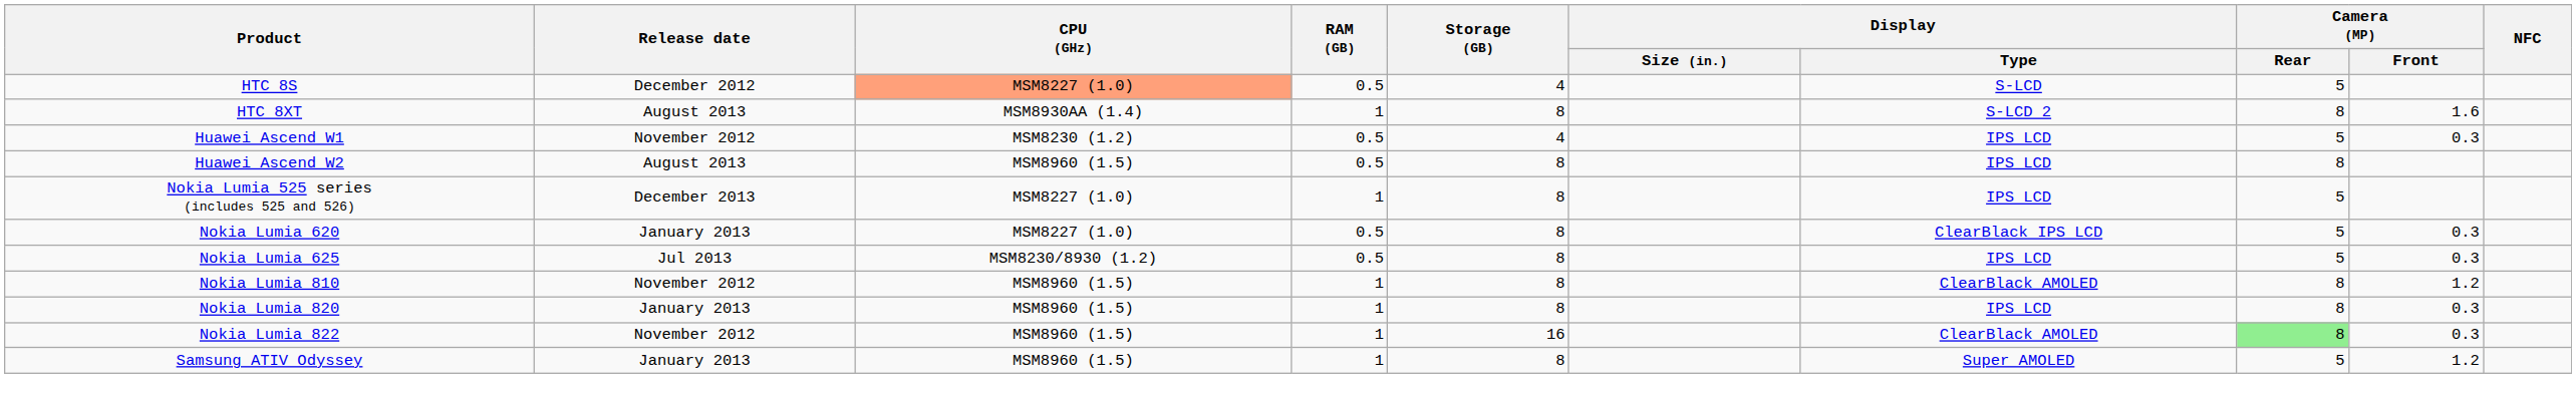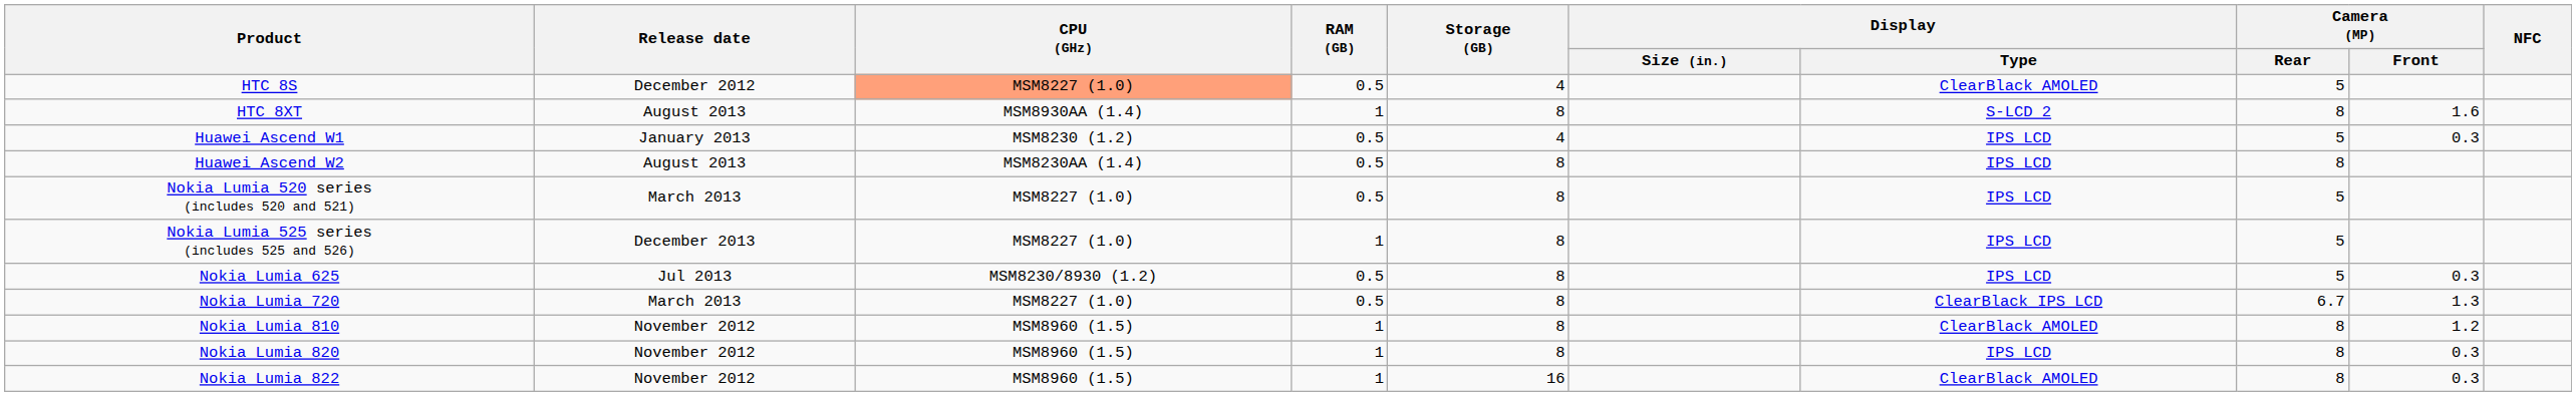 <table class="wikitable sortable" style="font-size: small; text-align: center; width: 100%;">
 <tr>
 <th rowspan="2">Product</th>
 <th rowspan="2">Release date</th>
 <th rowspan="2">CPU<br><small>(GHz)</small></th>
 <th rowspan="2">RAM<br><small>(GB)</small></th>
 <th rowspan="2">Storage<br><small>(GB)</small></th>
 <th colspan="2">Display</th>
 <th colspan="2">Camera<br><small>(MP)</small></th>
 <th rowspan="2">NFC</th>
 </tr>
 <tr>
 <th>Size <small>(in.)</small></th>
 <th>Type</th>
 <th>Rear</th>
 <th>Front</th>
 </tr>
 <tr>
 <td><a href='#'>HTC 8S</a></td>
 <td>December 2012</td>
 <td style="background: lightsalmon;">MSM8227 (1.0)</td>
 <td align="right">0.5</td>
 <td align="right">4</td>
 <td align="right"></td>
-<td><a href='#'>S-LCD</a></td>
+<td><a href='#'>ClearBlack AMOLED</a></td>
 <td align="right">5</td>
 <td></td>
 <td></td>
 </tr>
 <tr>
 <td><a href='#'> HTC 8XT</a></td>
 <td>August 2013</td>
 <td>MSM8930AA (1.4)</td>
 <td align="right">1</td>
 <td align="right">8</td>
 <td align="right"></td>
 <td><a href='#'>S-LCD 2</a></td>
 <td align="right">8</td>
 <td align="right">1.6</td>
 <td></td>
 </tr>
 <tr>
 <td><a href='#'>Huawei Ascend W1</a></td>
-<td>November 2012</td>
+<td>January 2013</td>
 <td>MSM8230 (1.2)</td>
 <td align="right">0.5</td>
 <td align="right">4</td>
 <td align="right"></td>
 <td><a href='#'>IPS LCD</a></td>
 <td align="right">5</td>
 <td align="right">0.3</td>
 <td></td>
 </tr>
 <tr>
 <td><a href='#'>Huawei Ascend W2</a></td>
 <td>August 2013</td>
-<td>MSM8960 (1.5)</td>
+<td>MSM8230AA (1.4)</td>
 <td align="right">0.5</td>
 <td align="right">8</td>
 <td align="right"></td>
 <td><a href='#'>IPS LCD</a></td>
 <td align="right">8</td>
+<td></td>
+<td></td>
+</tr>
+<tr>
+<td><a href='#'>Nokia Lumia 520</a> series <br> <small>(includes 520 and 521)</small></td>
+<td>March 2013</td>
+<td>MSM8227 (1.0)</td>
+<td align="right">0.5</td>
+<td align="right">8</td>
+<td align="right"></td>
+<td><a href='#'>IPS LCD</a></td>
+<td align="right">5</td>
 <td></td>
 <td></td>
 </tr>
 <tr>
 <td><a href='#'>Nokia Lumia 525</a> series <br> <small>(includes 525 and 526)</small> <br></td>
 <td>December 2013</td>
 <td>MSM8227 (1.0)</td>
 <td align="right">1</td>
 <td align="right">8</td>
 <td align="right"></td>
 <td><a href='#'>IPS LCD</a></td>
 <td align="right">5</td>
 <td></td>
 <td></td>
 </tr>
 <tr>
-<td><a href='#'>Nokia Lumia 620</a></td>
-<td>January 2013</td>
-<td>MSM8227 (1.0)</td>
-<td align="right">0.5</td>
-<td align="right">8</td>
-<td align="right"></td>
-<td><a href='#'>ClearBlack IPS LCD</a></td>
-<td align="right">5</td>
-<td align="right">0.3</td>
-<td></td>
-</tr>
-<tr>
 <td><a href='#'>Nokia Lumia 625</a></td>
 <td>Jul 2013</td>
 <td>MSM8230/8930 (1.2)</td>
 <td align="right">0.5</td>
 <td align="right">8</td>
 <td align="right"></td>
 <td><a href='#'>IPS LCD</a></td>
 <td align="right">5</td>
 <td align="right">0.3</td>
+<td></td>
+</tr>
+<tr>
+<td><a href='#'>Nokia Lumia 720</a></td>
+<td>March 2013</td>
+<td>MSM8227 (1.0)</td>
+<td align="right">0.5</td>
+<td align="right">8</td>
+<td align="right"></td>
+<td><a href='#'>ClearBlack IPS LCD</a></td>
+<td align="right">6.7</td>
+<td align="right">1.3</td>
 <td></td>
 </tr>
 <tr>
 <td><a href='#'>Nokia Lumia 810</a></td>
 <td>November 2012</td>
 <td>MSM8960 (1.5)</td>
 <td align="right">1</td>
 <td align="right">8</td>
 <td align="right"></td>
 <td><a href='#'>ClearBlack AMOLED</a></td>
 <td align="right">8</td>
 <td align="right">1.2</td>
 <td></td>
 </tr>
 <tr>
 <td><a href='#'>Nokia Lumia 820</a></td>
-<td>January 2013</td>
+<td>November 2012</td>
 <td>MSM8960 (1.5)</td>
 <td align="right">1</td>
 <td align="right">8</td>
 <td align="right"></td>
 <td><a href='#'>IPS LCD</a></td>
 <td align="right">8</td>
 <td align="right">0.3</td>
 <td></td>
 </tr>
 <tr>
 <td><a href='#'>Nokia Lumia 822</a></td>
 <td>November 2012</td>
 <td>MSM8960 (1.5)</td>
 <td align="right">1</td>
 <td align="right">16</td>
 <td align="right"></td>
 <td><a href='#'>ClearBlack AMOLED</a></td>
-<td align="right" style="background: lightgreen;">8</td>
+<td align="right">8</td>
 <td align="right">0.3</td>
 <td></td>
 </tr>
-<tr>
-<td><a href='#'>Samsung ATIV Odyssey</a></td>
-<td>January 2013</td>
-<td>MSM8960 (1.5)</td>
-<td align="right">1</td>
-<td align="right">8</td>
-<td align="right"></td>
-<td><a href='#'>Super AMOLED</a></td>
-<td align="right">5</td>
-<td align="right">1.2</td>
-<td></td>
-</tr>
 </table>
